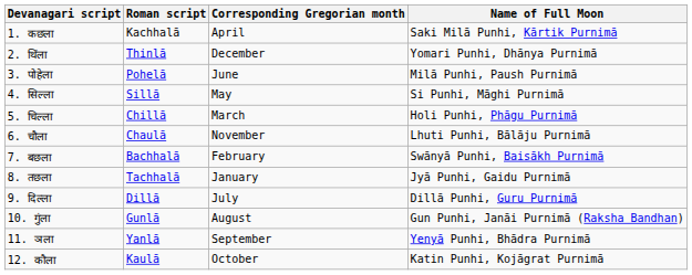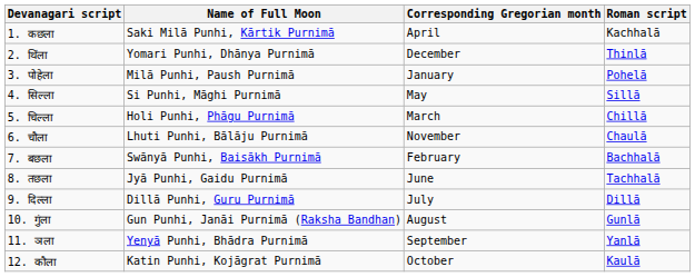 <table class="wikitable" align=center>
 <tr>
 <th>Devanagari script</th>
+<th>Name of Full Moon</th>
+<th>Corresponding Gregorian month</th>
 <th>Roman script</th>
-<th>Corresponding Gregorian month</th>
-<th>Name of Full Moon</th>
 </tr>
 <tr>
 <td>1. कछला</td>
+<td>Saki Milā Punhi, <a href='#'>Kārtik Purnimā</a></td>
+<td>April</td>
 <td>Kachhalā</td>
-<td>April</td>
-<td>Saki Milā Punhi, <a href='#'>Kārtik Purnimā</a></td>
 </tr>
 <tr>
 <td>2. थिंला</td>
+<td>Yomari Punhi, Dhānya Purnimā</td>
+<td>December</td>
 <td><a href='#'>Thinlā</a></td>
-<td>December</td>
-<td>Yomari Punhi, Dhānya Purnimā</td>
 </tr>
 <tr>
 <td>3. पोहेला</td>
+<td>Milā Punhi, Paush Purnimā</td>
+<td>January</td>
 <td><a href='#'>Pohelā</a></td>
-<td>June</td>
-<td>Milā Punhi, Paush Purnimā</td>
 </tr>
 <tr>
 <td>4. सिल्ला</td>
+<td>Si Punhi, Māghi Purnimā</td>
+<td>May</td>
 <td><a href='#'>Sillā</a></td>
-<td>May</td>
-<td>Si Punhi, Māghi Purnimā</td>
 </tr>
 <tr>
 <td>5. चिल्ला</td>
+<td>Holi Punhi, <a href='#'>Phāgu Purnimā</a></td>
+<td>March</td>
 <td><a href='#'>Chillā</a></td>
-<td>March</td>
-<td>Holi Punhi, <a href='#'>Phāgu Purnimā</a></td>
 </tr>
 <tr>
 <td>6. चौला</td>
+<td>Lhuti Punhi, Bālāju Purnimā</td>
+<td>November</td>
 <td><a href='#'>Chaulā</a></td>
-<td>November</td>
-<td>Lhuti Punhi, Bālāju Purnimā</td>
 </tr>
 <tr>
 <td>7. बछला</td>
+<td>Swānyā Punhi, <a href='#'>Baisākh Purnimā</a></td>
+<td>February</td>
 <td><a href='#'>Bachhalā</a></td>
-<td>February</td>
-<td>Swānyā Punhi, <a href='#'>Baisākh Purnimā</a></td>
 </tr>
 <tr>
 <td>8. तछला</td>
+<td>Jyā Punhi, Gaidu Purnimā</td>
+<td>June</td>
 <td><a href='#'>Tachhalā</a></td>
-<td>January</td>
-<td>Jyā Punhi, Gaidu Purnimā</td>
 </tr>
 <tr>
 <td>9. दिल्ला</td>
+<td>Dillā Punhi, <a href='#'>Guru Purnimā</a></td>
+<td>July</td>
 <td><a href='#'>Dillā</a></td>
-<td>July</td>
-<td>Dillā Punhi, <a href='#'>Guru Purnimā</a></td>
 </tr>
 <tr>
 <td>10. गुंला</td>
+<td>Gun Punhi, Janāi Purnimā (<a href='#'>Raksha Bandhan</a>)</td>
+<td>August</td>
 <td><a href='#'>Gunlā</a></td>
-<td>August</td>
-<td>Gun Punhi, Janāi Purnimā (<a href='#'>Raksha Bandhan</a>)</td>
 </tr>
 <tr>
 <td>11. ञला</td>
+<td><a href='#'>Yenyā</a> Punhi, Bhādra Purnimā</td>
+<td>September</td>
 <td><a href='#'>Yanlā</a></td>
-<td>September</td>
-<td><a href='#'>Yenyā</a> Punhi, Bhādra Purnimā</td>
 </tr>
 <tr>
 <td>12. कौला</td>
+<td>Katin Punhi, Kojāgrat Purnimā</td>
+<td>October</td>
 <td><a href='#'>Kaulā</a></td>
-<td>October</td>
-<td>Katin Punhi, Kojāgrat Purnimā</td>
 </tr>
 </table>
